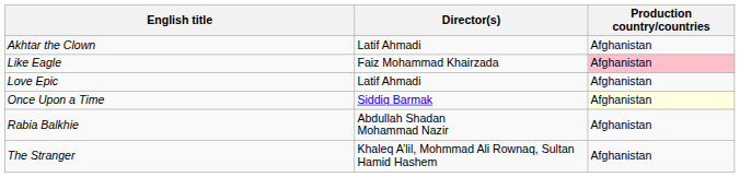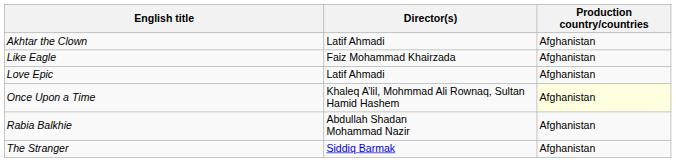 <table class="sortable wikitable" width="80%" cellpadding="5">
 <tr>
 <th width="30%">English title</th>
 <th width="20%">Director(s)</th>
 <th width="10%">Production country/countries</th>
 </tr>
 <tr>
 <td><em>Akhtar the Clown</em></td>
 <td>Latif Ahmadi</td>
 <td>Afghanistan</td>
 </tr>
 <tr>
 <td><em>Like Eagle</em></td>
 <td>Faiz Mohammad Khairzada</td>
-<td style="background: pink;">Afghanistan</td>
+<td>Afghanistan</td>
 </tr>
 <tr>
 <td><em>Love Epic</em></td>
 <td>Latif Ahmadi</td>
 <td>Afghanistan</td>
 </tr>
 <tr>
 <td><em>Once Upon a Time</em></td>
-<td><a href='#'>Siddiq Barmak</a></td>
+<td>Khaleq A’lil, Mohmmad Ali Rownaq, Sultan Hamid Hashem</td>
 <td style="background: lightyellow;">Afghanistan</td>
 </tr>
 <tr>
 <td><em>Rabia Balkhie</em></td>
 <td>Abdullah Shadan<br>Mohammad Nazir</td>
 <td>Afghanistan</td>
 </tr>
 <tr>
 <td><em>The Stranger</em></td>
-<td>Khaleq A’lil, Mohmmad Ali Rownaq, Sultan Hamid Hashem</td>
+<td><a href='#'>Siddiq Barmak</a></td>
 <td>Afghanistan</td>
 </tr>
 </table>
